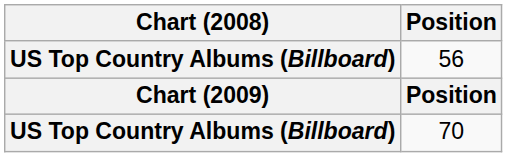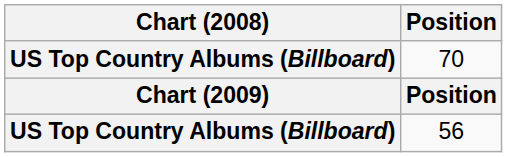 <table class="wikitable plainrowheaders" style="text-align:center">
 <tr>
 <th scope="col">Chart (2008)</th>
 <th scope="col">Position</th>
 </tr>
 <tr>
 <th scope="row">US Top Country Albums (<em>Billboard</em>)</th>
-<td>56</td>
+<td>70</td>
 </tr>
 <tr>
 <th scope="col">Chart (2009)</th>
 <th scope="col">Position</th>
 </tr>
 <tr>
 <th scope="row">US Top Country Albums (<em>Billboard</em>)</th>
-<td>70</td>
+<td>56</td>
 </tr>
 </table>
